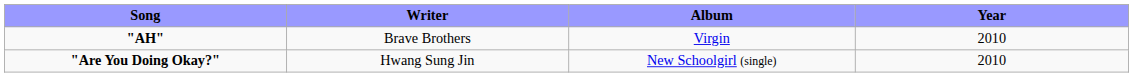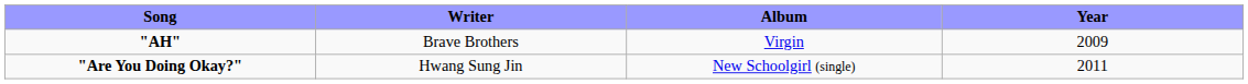 <table class="wikitable" style="margin:0.5em auto; clear:both; text-align:center; width:100%">
 <tr>
 <th width="500" style="background: #99F;">Song</th>
 <th width="500" style="background: #99F;">Writer</th>
 <th width="500" style="background: #99F;">Album</th>
 <th width="500" style="background: #99F;">Year</th>
 </tr>
 <tr>
 <td><strong>"AH"</strong></td>
 <td>Brave Brothers</td>
 <td><a href='#'>Virgin</a></td>
-<td>2010</td>
+<td>2009</td>
 </tr>
 <tr>
 <td><strong>"Are You Doing Okay?"</strong></td>
 <td>Hwang Sung Jin</td>
 <td><a href='#'>New Schoolgirl</a> <small>(single)</small></td>
-<td>2010</td>
+<td>2011</td>
 </tr>
 </table>
